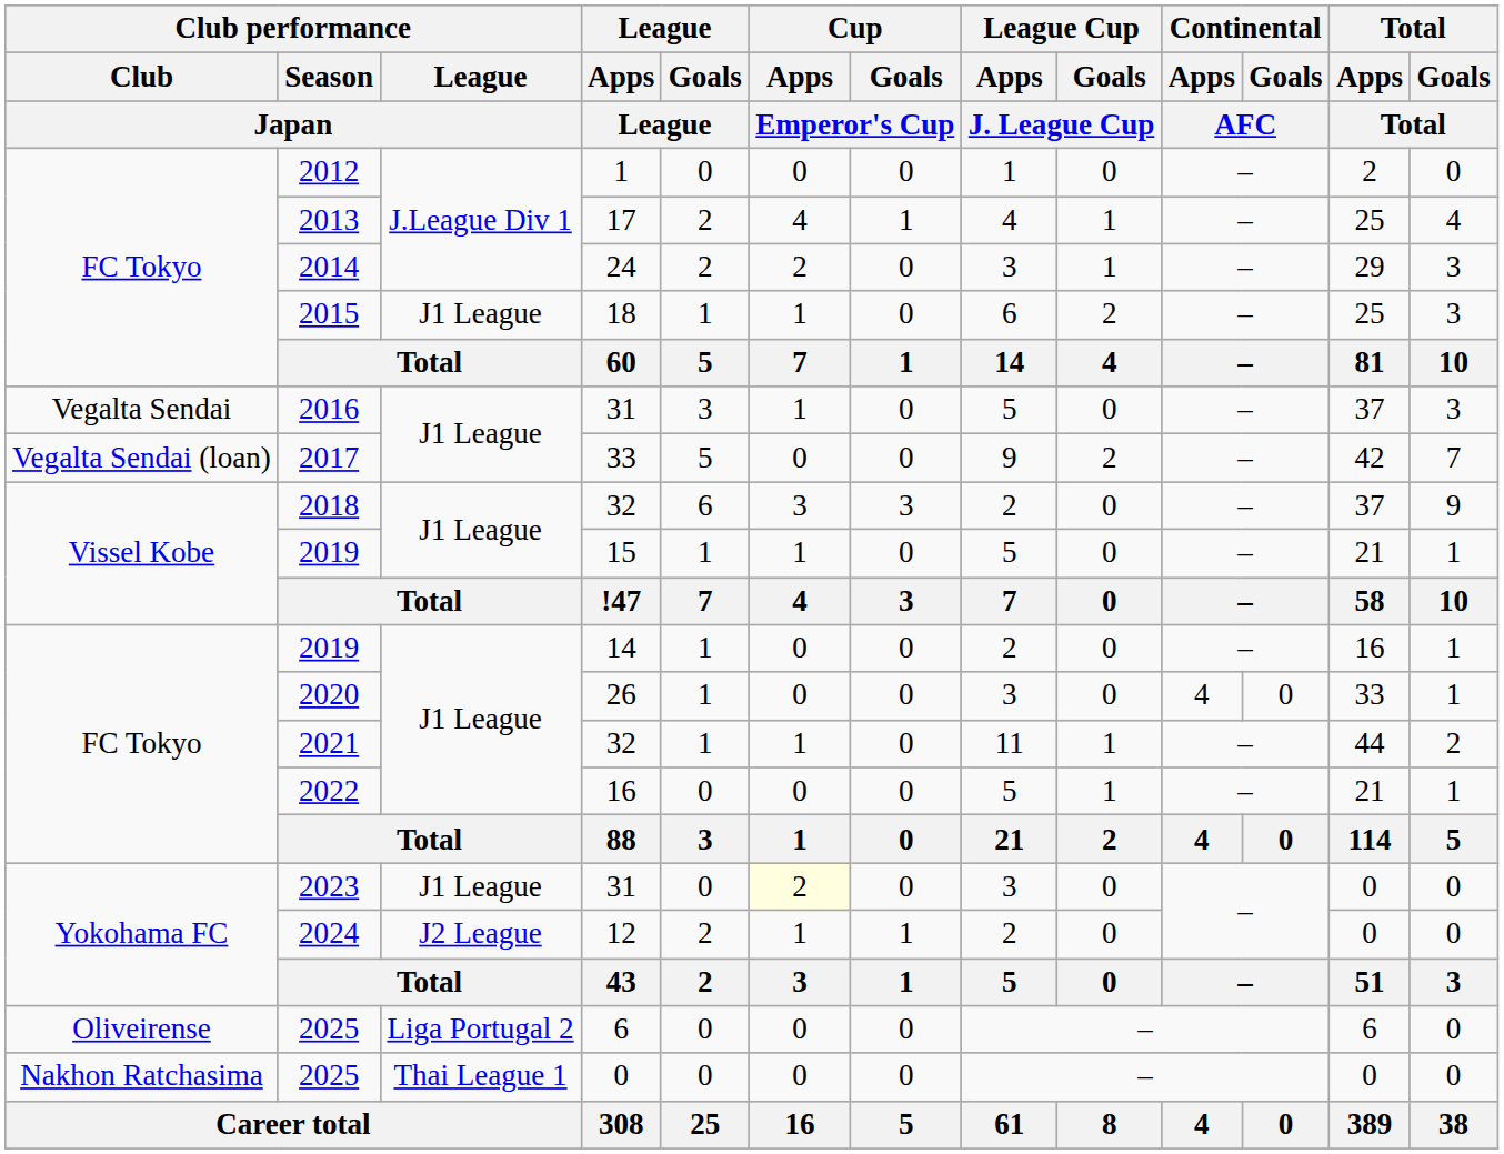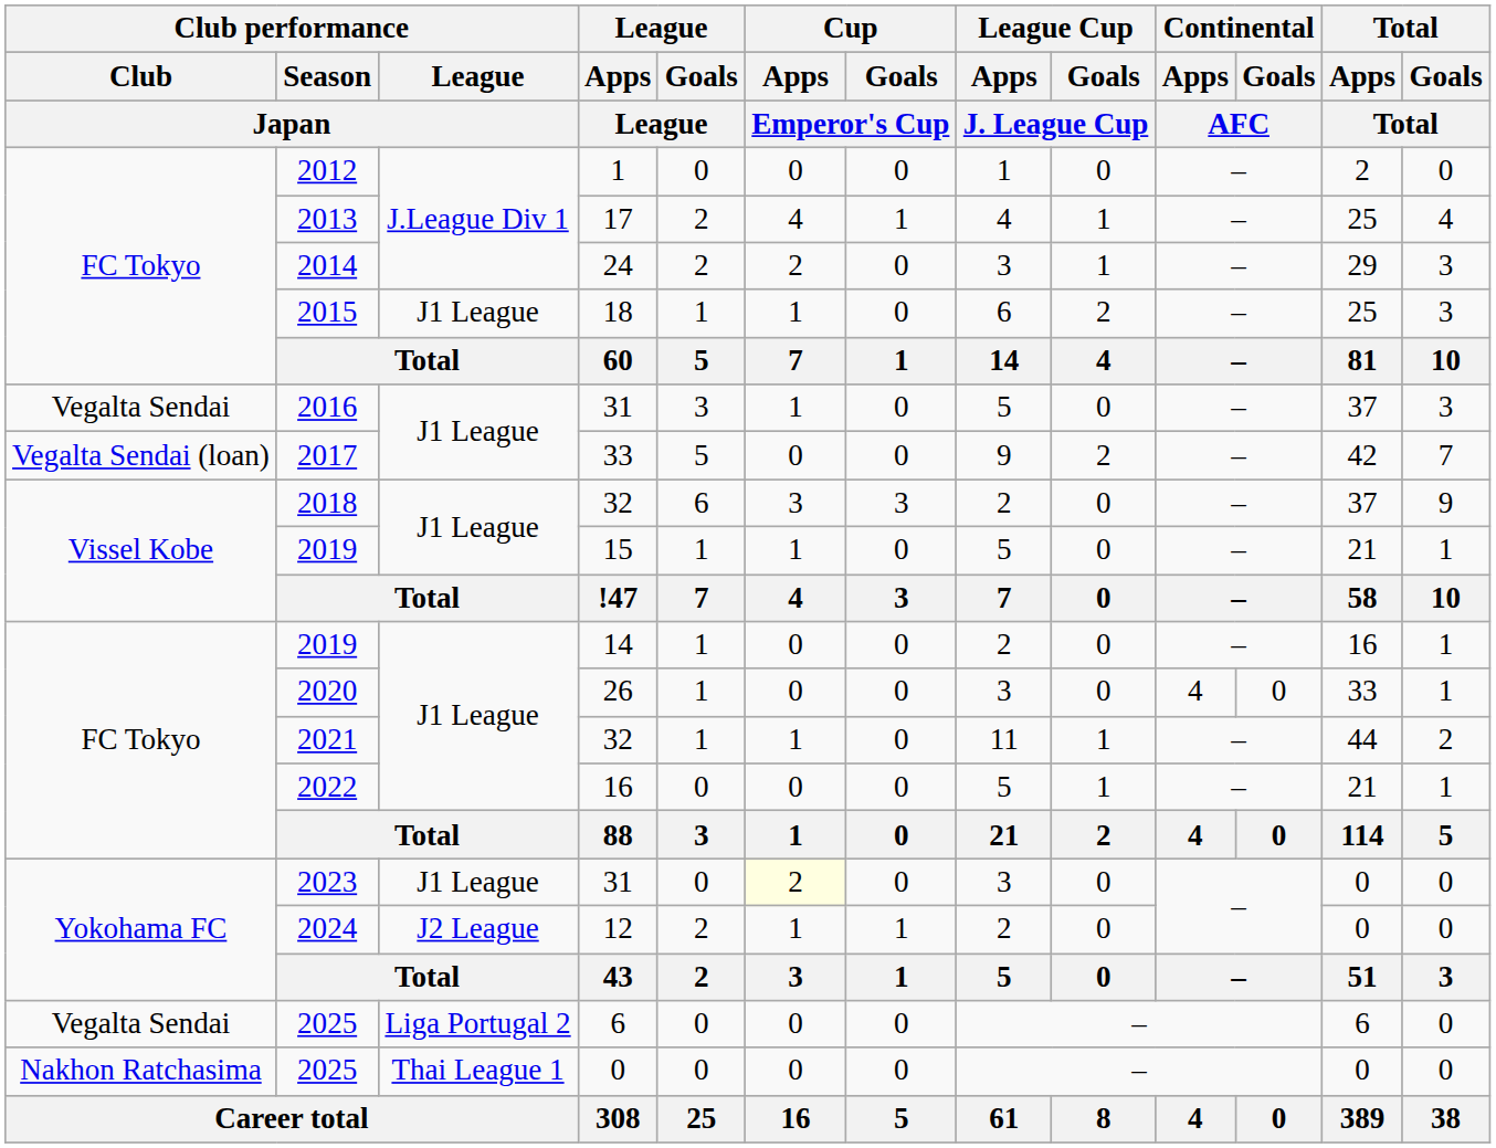 <table class="wikitable" style="text-align:center;">
 <tr>
 <th colspan="3">Club performance</th>
 <th colspan=2>League</th>
 <th colspan=2>Cup</th>
 <th colspan=2>League Cup</th>
 <th colspan="2">Continental</th>
 <th colspan=2>Total</th>
 </tr>
 <tr>
 <th>Club</th>
 <th>Season</th>
 <th>League</th>
 <th>Apps</th>
 <th>Goals</th>
 <th>Apps</th>
 <th>Goals</th>
 <th>Apps</th>
 <th>Goals</th>
 <th>Apps</th>
 <th>Goals</th>
 <th>Apps</th>
 <th>Goals</th>
 </tr>
 <tr>
 <th colspan="3">Japan</th>
 <th colspan=2>League</th>
 <th colspan=2><a href='#'>Emperor's Cup</a></th>
 <th colspan=2><a href='#'>J. League Cup</a></th>
 <th colspan="2"><a href='#'>AFC</a></th>
 <th colspan=2>Total</th>
 </tr>
 <tr>
 <td rowspan="5"><a href='#'>FC Tokyo</a></td>
 <td><a href='#'>2012</a></td>
 <td rowspan="3"><a href='#'>J.League Div 1</a></td>
 <td>1</td>
 <td>0</td>
 <td>0</td>
 <td>0</td>
 <td>1</td>
 <td>0</td>
 <td colspan="2">–</td>
 <td>2</td>
 <td>0</td>
 </tr>
 <tr>
 <td><a href='#'>2013</a></td>
 <td>17</td>
 <td>2</td>
 <td>4</td>
 <td>1</td>
 <td>4</td>
 <td>1</td>
 <td colspan="2">–</td>
 <td>25</td>
 <td>4</td>
 </tr>
 <tr>
 <td><a href='#'>2014</a></td>
 <td>24</td>
 <td>2</td>
 <td>2</td>
 <td>0</td>
 <td>3</td>
 <td>1</td>
 <td colspan="2">–</td>
 <td>29</td>
 <td>3</td>
 </tr>
 <tr>
 <td><a href='#'>2015</a></td>
 <td>J1 League</td>
 <td>18</td>
 <td>1</td>
 <td>1</td>
 <td>0</td>
 <td>6</td>
 <td>2</td>
 <td colspan="2">–</td>
 <td>25</td>
 <td>3</td>
 </tr>
 <tr>
 <th colspan="2">Total</th>
 <th>60</th>
 <th>5</th>
 <th>7</th>
 <th>1</th>
 <th>14</th>
 <th>4</th>
 <th colspan="2">–</th>
 <th>81</th>
 <th>10</th>
 </tr>
 <tr>
 <td>Vegalta Sendai</td>
 <td><a href='#'>2016</a></td>
 <td rowspan="2">J1 League</td>
 <td>31</td>
 <td>3</td>
 <td>1</td>
 <td>0</td>
 <td>5</td>
 <td>0</td>
 <td colspan="2">–</td>
 <td>37</td>
 <td>3</td>
 </tr>
 <tr>
 <td><a href='#'>Vegalta Sendai</a> (loan)</td>
 <td><a href='#'>2017</a></td>
 <td>33</td>
 <td>5</td>
 <td>0</td>
 <td>0</td>
 <td>9</td>
 <td>2</td>
 <td colspan="2">–</td>
 <td>42</td>
 <td>7</td>
 </tr>
 <tr>
 <td rowspan="3"><a href='#'>Vissel Kobe</a></td>
 <td><a href='#'>2018</a></td>
 <td rowspan="2">J1 League</td>
 <td>32</td>
 <td>6</td>
 <td>3</td>
 <td>3</td>
 <td>2</td>
 <td>0</td>
 <td colspan="2">–</td>
 <td>37</td>
 <td>9</td>
 </tr>
 <tr>
 <td><a href='#'>2019</a></td>
 <td>15</td>
 <td>1</td>
 <td>1</td>
 <td>0</td>
 <td>5</td>
 <td>0</td>
 <td colspan="2">–</td>
 <td>21</td>
 <td>1</td>
 </tr>
 <tr>
 <th colspan="2">Total</th>
 <th>!47</th>
 <th>7</th>
 <th>4</th>
 <th>3</th>
 <th>7</th>
 <th>0</th>
 <th colspan="2">–</th>
 <th>58</th>
 <th>10</th>
 </tr>
 <tr>
 <td rowspan="5">FC Tokyo</td>
 <td><a href='#'>2019</a></td>
 <td rowspan="4">J1 League</td>
 <td>14</td>
 <td>1</td>
 <td>0</td>
 <td>0</td>
 <td>2</td>
 <td>0</td>
 <td colspan="2">–</td>
 <td>16</td>
 <td>1</td>
 </tr>
 <tr>
 <td><a href='#'>2020</a></td>
 <td>26</td>
 <td>1</td>
 <td>0</td>
 <td>0</td>
 <td>3</td>
 <td>0</td>
 <td>4</td>
 <td>0</td>
 <td>33</td>
 <td>1</td>
 </tr>
 <tr>
 <td><a href='#'>2021</a></td>
 <td>32</td>
 <td>1</td>
 <td>1</td>
 <td>0</td>
 <td>11</td>
 <td>1</td>
 <td colspan="2">–</td>
 <td>44</td>
 <td>2</td>
 </tr>
 <tr>
 <td><a href='#'>2022</a></td>
 <td>16</td>
 <td>0</td>
 <td>0</td>
 <td>0</td>
 <td>5</td>
 <td>1</td>
 <td colspan="2">–</td>
 <td>21</td>
 <td>1</td>
 </tr>
 <tr>
 <th colspan="2">Total</th>
 <th>88</th>
 <th>3</th>
 <th>1</th>
 <th>0</th>
 <th>21</th>
 <th>2</th>
 <th>4</th>
 <th>0</th>
 <th>114</th>
 <th>5</th>
 </tr>
 <tr>
 <td rowspan="3"><a href='#'>Yokohama FC</a></td>
 <td><a href='#'>2023</a></td>
 <td>J1 League</td>
 <td>31</td>
 <td>0</td>
 <td style="background: lightyellow;">2</td>
 <td>0</td>
 <td>3</td>
 <td>0</td>
 <td rowspan="2" colspan="2">–</td>
 <td>0</td>
 <td>0</td>
 </tr>
 <tr>
 <td><a href='#'>2024</a></td>
 <td><a href='#'>J2 League</a></td>
 <td>12</td>
 <td>2</td>
 <td>1</td>
 <td>1</td>
 <td>2</td>
 <td>0</td>
 <td>0</td>
 <td>0</td>
 </tr>
 <tr>
 <th colspan="2">Total</th>
 <th>43</th>
 <th>2</th>
 <th>3</th>
 <th>1</th>
 <th>5</th>
 <th>0</th>
 <th colspan="2">–</th>
 <th>51</th>
 <th>3</th>
 </tr>
 <tr>
-<td><a href='#'>Oliveirense</a></td>
+<td>Vegalta Sendai</td>
 <td><a href='#'>2025</a></td>
 <td><a href='#'>Liga Portugal 2</a></td>
 <td>6</td>
 <td>0</td>
 <td>0</td>
 <td>0</td>
 <td colspan="4">–</td>
 <td>6</td>
 <td>0</td>
 </tr>
 <tr>
 <td><a href='#'>Nakhon Ratchasima</a></td>
 <td><a href='#'>2025</a></td>
 <td><a href='#'>Thai League 1</a></td>
 <td>0</td>
 <td>0</td>
 <td>0</td>
 <td>0</td>
 <td colspan="4">–</td>
 <td>0</td>
 <td>0</td>
 </tr>
 <tr>
 <th colspan="3">Career total</th>
 <th>308</th>
 <th>25</th>
 <th>16</th>
 <th>5</th>
 <th>61</th>
 <th>8</th>
 <th>4</th>
 <th>0</th>
 <th>389</th>
 <th>38</th>
 </tr>
 </table>
